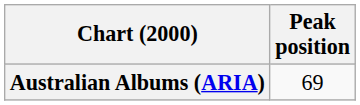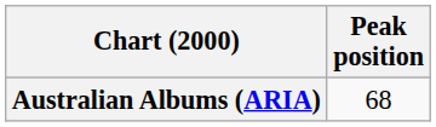 <table class="wikitable plainrowheaders" style="text-align:center">
 <tr>
 <th>Chart (2000)</th>
 <th>Peak<br>position</th>
 </tr>
 <tr>
 <th scope="row">Australian Albums (<a href='#'>ARIA</a>)</th>
-<td>69</td>
+<td>68</td>
 </tr>
 </table>
